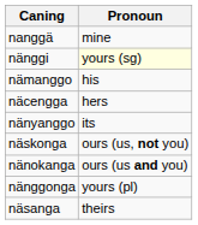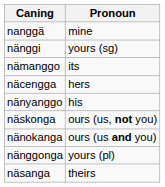 <table class="wikitable">
 <tr>
 <th>Caning</th>
 <th>Pronoun</th>
 </tr>
 <tr>
 <td>nanggä</td>
 <td>mine</td>
 </tr>
 <tr>
 <td>nänggi</td>
-<td style="background: lightyellow;">yours (sg)</td>
+<td>yours (sg)</td>
 </tr>
 <tr>
 <td>nämanggo</td>
-<td>his</td>
+<td>its</td>
 </tr>
 <tr>
 <td>näcengga</td>
 <td>hers</td>
 </tr>
 <tr>
 <td>nänyanggo</td>
-<td>its</td>
+<td>his</td>
 </tr>
 <tr>
 <td>näskonga</td>
 <td>ours (us, <strong>not</strong> you)</td>
 </tr>
 <tr>
 <td>nänokanga</td>
 <td>ours (us <strong>and</strong> you)</td>
 </tr>
 <tr>
 <td>nänggonga</td>
 <td>yours (pl)</td>
 </tr>
 <tr>
 <td>näsanga</td>
 <td>theirs</td>
 </tr>
 </table>
